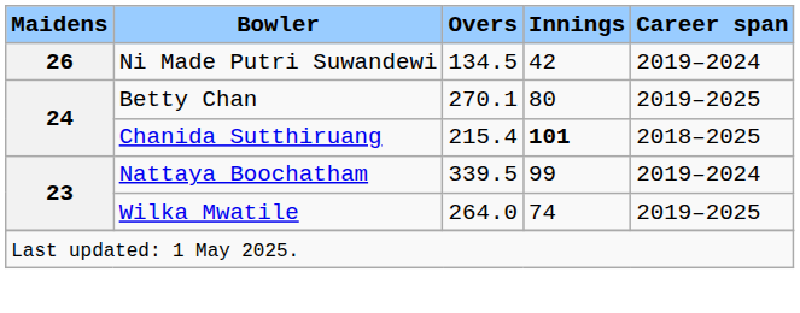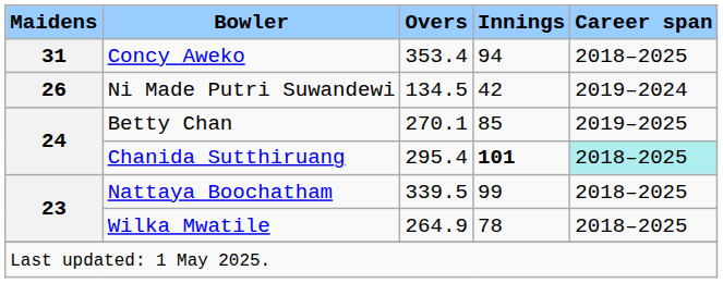 <table class="wikitable sortable">
 <tr>
 <th style="background-color:#99ccff;" scope="col">Maidens</th>
 <th style="background-color:#99ccff;" scope="col">Bowler</th>
 <th style="background-color:#99ccff;" scope="col">Overs</th>
 <th style="background-color:#99ccff;" scope="col">Innings</th>
 <th style="background-color:#99ccff;" scope="col">Career span</th>
+</tr>
+<tr>
+<th scope="row">31</th>
+<td> <a href='#'>Concy Aweko</a></td>
+<td>353.4</td>
+<td>94</td>
+<td>2018–2025</td>
 </tr>
 <tr>
 <th scope="row">26</th>
 <td> Ni Made Putri Suwandewi</td>
 <td>134.5</td>
 <td>42</td>
 <td>2019–2024</td>
 </tr>
 <tr>
 <th rowspan="2" scope="row">24</th>
 <td> Betty Chan</td>
 <td>270.1</td>
-<td>80</td>
+<td>85</td>
 <td>2019–2025</td>
 </tr>
 <tr>
 <td> <a href='#'>Chanida Sutthiruang</a></td>
-<td>215.4</td>
+<td>295.4</td>
 <td><strong>101</strong></td>
-<td>2018–2025</td>
+<td style="background: paleturquoise;">2018–2025</td>
 </tr>
 <tr>
 <th rowspan="2" scope="row">23</th>
 <td> <a href='#'>Nattaya Boochatham</a></td>
 <td>339.5</td>
 <td>99</td>
-<td>2019–2024</td>
+<td>2018–2025</td>
 </tr>
 <tr>
 <td> <a href='#'>Wilka Mwatile</a></td>
-<td>264.0</td>
-<td>74</td>
-<td>2019–2025</td>
+<td>264.9</td>
+<td>78</td>
+<td>2018–2025</td>
 </tr>
 <tr>
 </tr>
 <tr class="sortbottom">
 <td scope="row" colspan="5" style="text-align:left;"><small>Last updated: 1 May 2025.</small></td>
 </tr>
 </table>
